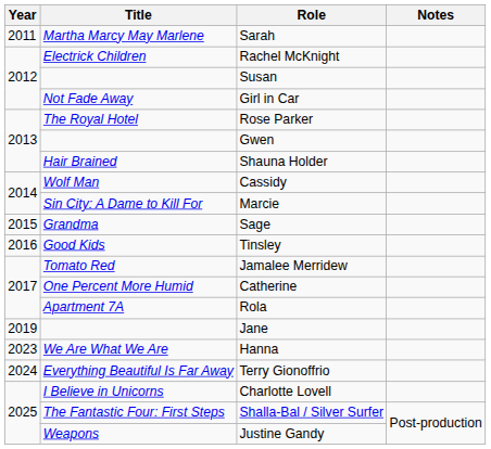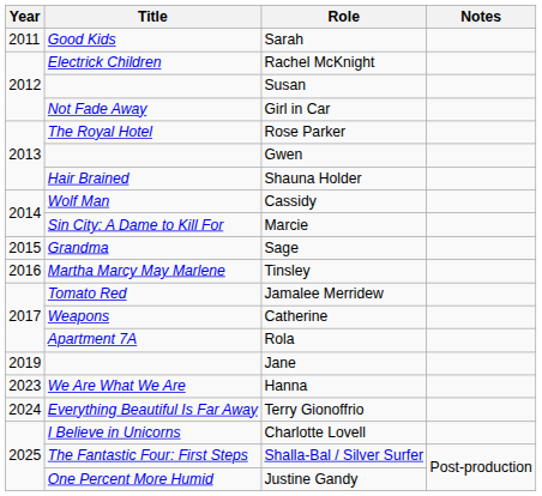 <table class="wikitable sortable">
 <tr>
 <th>Year</th>
 <th>Title</th>
 <th>Role</th>
 <th class="unsortable">Notes</th>
 </tr>
 <tr>
 <td>2011</td>
-<td><em><a href='#'>Martha Marcy May Marlene</a></em></td>
+<td><em><a href='#'>Good Kids</a></em></td>
 <td>Sarah</td>
 <td></td>
 </tr>
 <tr>
 <td rowspan="3">2012</td>
 <td><em><a href='#'>Electrick Children</a></em></td>
 <td>Rachel McKnight</td>
 <td></td>
 </tr>
 <tr>
 <td><em></em></td>
 <td>Susan</td>
 <td></td>
 </tr>
 <tr>
 <td><em><a href='#'>Not Fade Away</a></em></td>
 <td>Girl in Car</td>
 <td></td>
 </tr>
 <tr>
 <td rowspan="3">2013</td>
 <td><em><a href='#'>The Royal Hotel</a></em></td>
 <td>Rose Parker</td>
 <td></td>
 </tr>
 <tr>
 <td><em></em></td>
 <td>Gwen</td>
 <td></td>
 </tr>
 <tr>
 <td><em><a href='#'>Hair Brained</a></em></td>
 <td>Shauna Holder</td>
 <td></td>
 </tr>
 <tr>
 <td rowspan="2">2014</td>
 <td><em><a href='#'>Wolf Man</a></em></td>
 <td>Cassidy</td>
 <td></td>
 </tr>
 <tr>
 <td><em><a href='#'>Sin City: A Dame to Kill For</a></em></td>
 <td>Marcie</td>
 <td></td>
 </tr>
 <tr>
 <td>2015</td>
 <td><em><a href='#'>Grandma</a></em></td>
 <td>Sage</td>
 <td></td>
 </tr>
 <tr>
 <td>2016</td>
-<td><em><a href='#'>Good Kids</a></em></td>
+<td><em><a href='#'>Martha Marcy May Marlene</a></em></td>
 <td>Tinsley</td>
 <td></td>
 </tr>
 <tr>
 <td rowspan="3">2017</td>
 <td><em><a href='#'>Tomato Red</a></em></td>
 <td>Jamalee Merridew</td>
 <td></td>
 </tr>
 <tr>
-<td><em><a href='#'>One Percent More Humid</a></em></td>
+<td><em><a href='#'>Weapons</a></em></td>
 <td>Catherine</td>
 <td></td>
 </tr>
 <tr>
 <td><em><a href='#'>Apartment 7A</a></em></td>
 <td>Rola</td>
 <td></td>
 </tr>
 <tr>
 <td>2019</td>
 <td><em></em></td>
 <td>Jane</td>
 <td></td>
 </tr>
 <tr>
 <td>2023</td>
 <td><em><a href='#'>We Are What We Are</a></em></td>
 <td>Hanna</td>
 <td></td>
 </tr>
 <tr>
 <td>2024</td>
 <td><em><a href='#'>Everything Beautiful Is Far Away</a></em></td>
 <td>Terry Gionoffrio</td>
 <td></td>
 </tr>
 <tr>
 <td rowspan="3">2025</td>
 <td><em><a href='#'>I Believe in Unicorns</a></em></td>
 <td>Charlotte Lovell</td>
 <td></td>
 </tr>
 <tr>
 <td><em><a href='#'>The Fantastic Four: First Steps</a></em></td>
 <td><a href='#'>Shalla-Bal / Silver Surfer</a></td>
 <td rowspan="2">Post-production</td>
 </tr>
 <tr>
-<td><em><a href='#'>Weapons</a></em></td>
+<td><em><a href='#'>One Percent More Humid</a></em></td>
 <td>Justine Gandy</td>
 </tr>
 </table>
